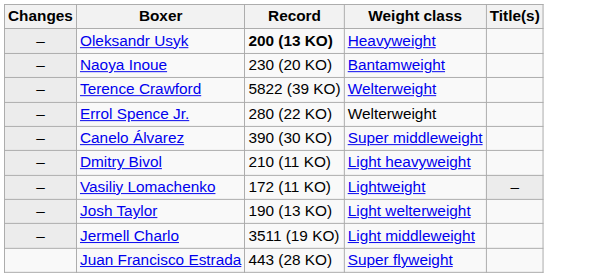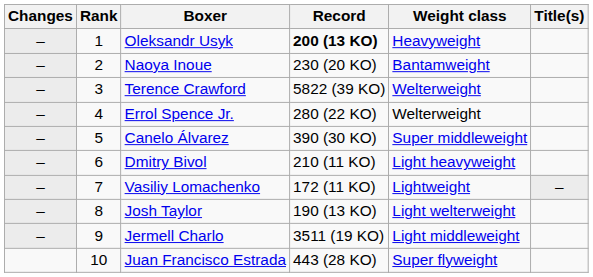 <table class="wikitable ">
 <tr>
 <th>Changes</th>
+<th>Rank</th>
 <th>Boxer</th>
 <th>Record</th>
 <th>Weight class</th>
 <th>Title(s)</th>
 </tr>
 <tr>
 <td align=center bgcolor=#ECECEC>–</td>
+<td align=center>1</td>
 <td><a href='#'>Oleksandr Usyk</a></td>
 <td><strong>200 (13 KO)</strong></td>
 <td><a href='#'>Heavyweight</a></td>
 <td></td>
 </tr>
 <tr>
 <td align=center bgcolor=#ECECEC>–</td>
+<td align=center>2</td>
 <td><a href='#'>Naoya Inoue</a></td>
 <td>230 (20 KO)</td>
 <td><a href='#'>Bantamweight</a></td>
 <td></td>
 </tr>
 <tr>
 <td align=center bgcolor=#ECECEC>–</td>
+<td align=center>3</td>
 <td><a href='#'>Terence Crawford</a></td>
 <td>5822 (39 KO)</td>
 <td><a href='#'>Welterweight</a></td>
 <td></td>
 </tr>
 <tr>
 <td align=center bgcolor=#ECECEC>–</td>
+<td align=center>4</td>
 <td><a href='#'>Errol Spence Jr.</a></td>
 <td>280 (22 KO)</td>
 <td>Welterweight</td>
 <td></td>
 </tr>
 <tr>
 <td align=center bgcolor=#ECECEC>–</td>
+<td align=center>5</td>
 <td><a href='#'>Canelo Álvarez</a></td>
 <td>390 (30 KO)</td>
 <td><a href='#'>Super middleweight</a></td>
 <td></td>
 </tr>
 <tr>
 <td align=center bgcolor=#ECECEC>–</td>
+<td align=center>6</td>
 <td><a href='#'>Dmitry Bivol</a></td>
 <td>210 (11 KO)</td>
 <td><a href='#'>Light heavyweight</a></td>
 <td></td>
 </tr>
 <tr>
 <td align=center bgcolor=#ECECEC>–</td>
+<td align=center>7</td>
 <td><a href='#'>Vasiliy Lomachenko</a></td>
 <td>172 (11 KO)</td>
 <td><a href='#'>Lightweight</a></td>
 <td align=center bgcolor=#ECECEC data-sort-value="Z">–</td>
 </tr>
 <tr>
 <td align=center bgcolor=#ECECEC>–</td>
+<td align=center>8</td>
 <td><a href='#'>Josh Taylor</a></td>
 <td>190 (13 KO)</td>
 <td><a href='#'>Light welterweight</a></td>
 <td></td>
 </tr>
 <tr>
 <td align=center bgcolor=#ECECEC>–</td>
+<td align=center>9</td>
 <td><a href='#'>Jermell Charlo</a></td>
 <td>3511 (19 KO)</td>
 <td><a href='#'>Light middleweight</a></td>
 <td></td>
 </tr>
 <tr>
 <td align=center></td>
+<td align=center>10</td>
 <td><a href='#'>Juan Francisco Estrada</a></td>
 <td>443 (28 KO)</td>
 <td><a href='#'>Super flyweight</a></td>
 <td></td>
 </tr>
 </table>
